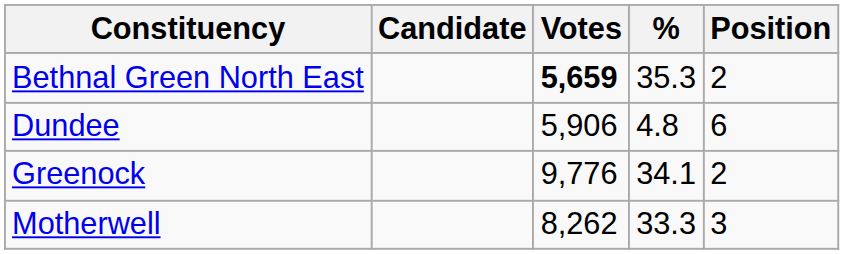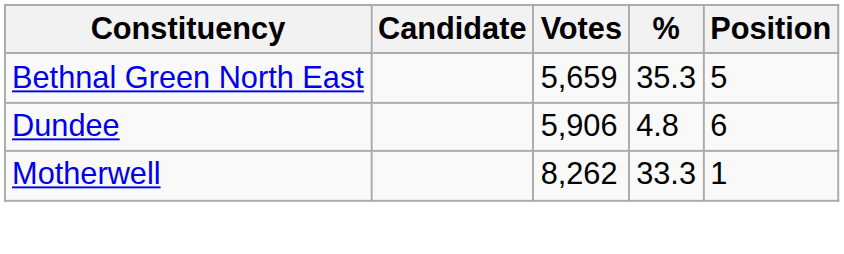 <table class="wikitable sortable">
 <tr>
 <th>Constituency</th>
 <th>Candidate</th>
 <th>Votes</th>
 <th>%</th>
 <th>Position</th>
 </tr>
 <tr>
 <td><a href='#'>Bethnal Green North East</a></td>
 <td></td>
-<td><strong>5,659</strong></td>
+<td>5,659</td>
 <td>35.3</td>
-<td>2</td>
+<td>5</td>
 </tr>
 <tr>
 <td><a href='#'>Dundee</a></td>
 <td></td>
 <td>5,906</td>
 <td>4.8</td>
 <td>6</td>
 </tr>
 <tr>
-<td><a href='#'>Greenock</a></td>
-<td></td>
-<td>9,776</td>
-<td>34.1</td>
-<td>2</td>
-</tr>
-<tr>
 <td><a href='#'>Motherwell</a></td>
 <td></td>
 <td>8,262</td>
 <td>33.3</td>
-<td>3</td>
+<td>1</td>
 </tr>
 </table>
